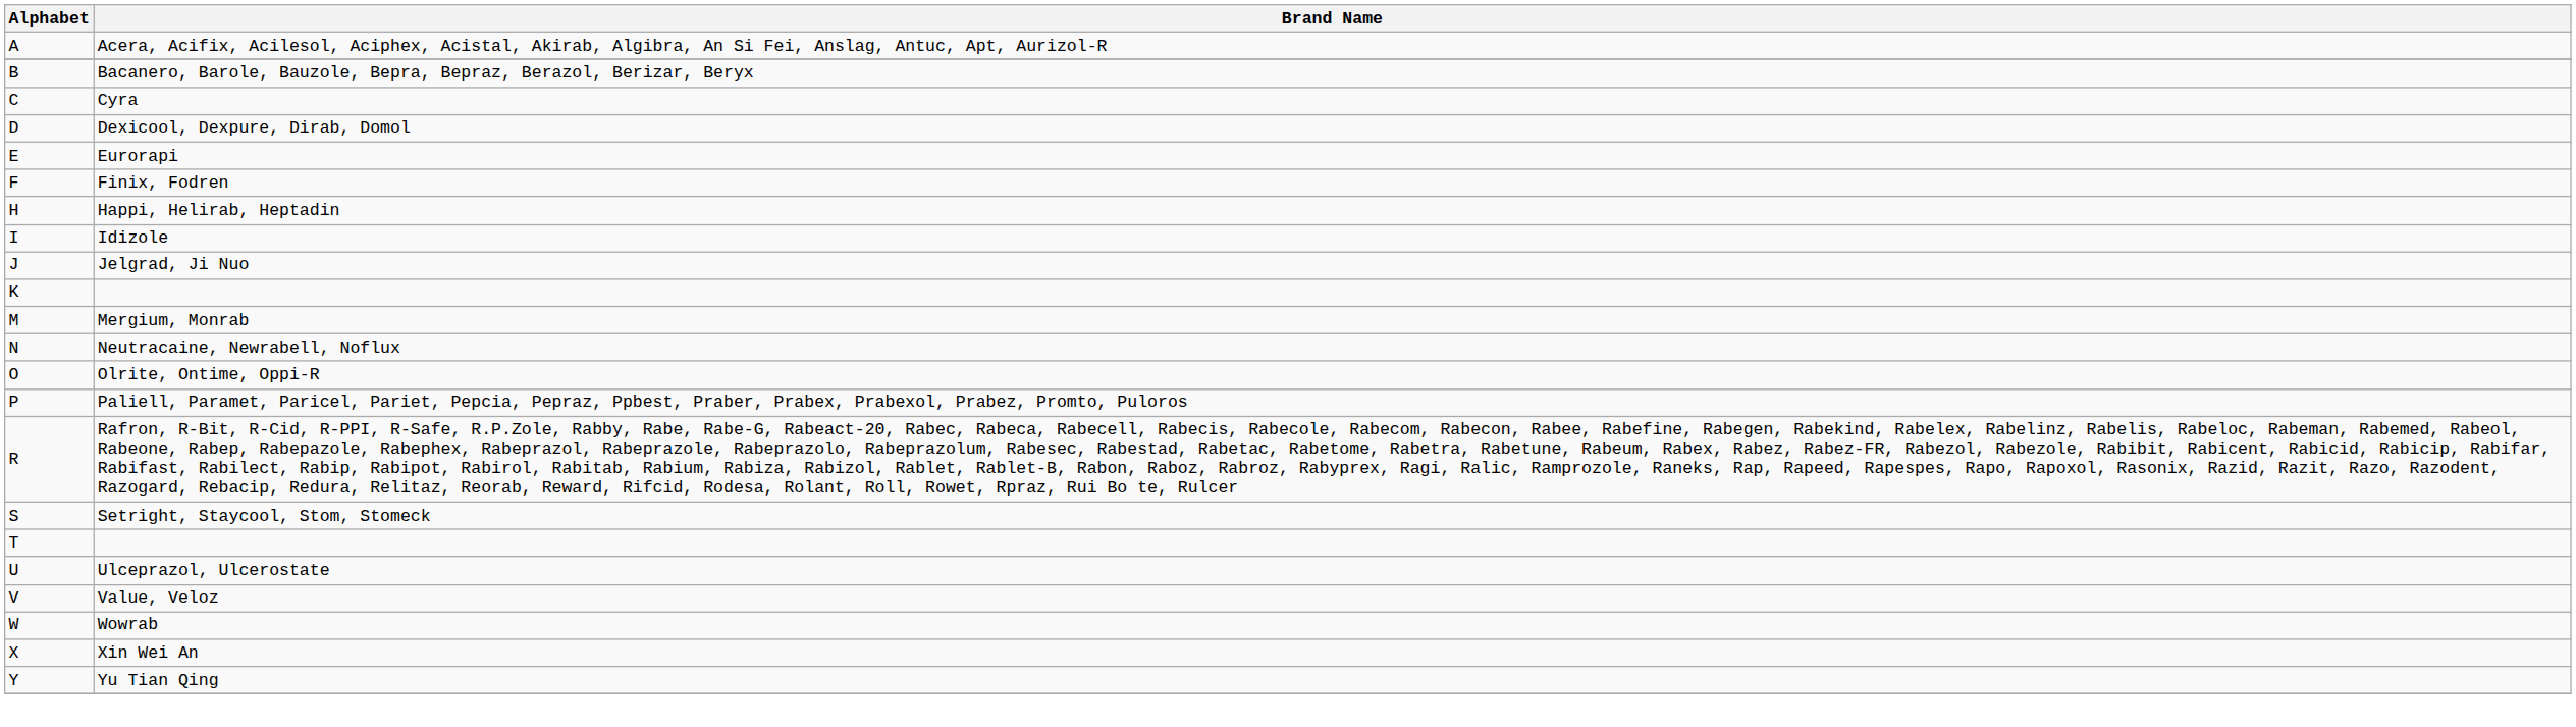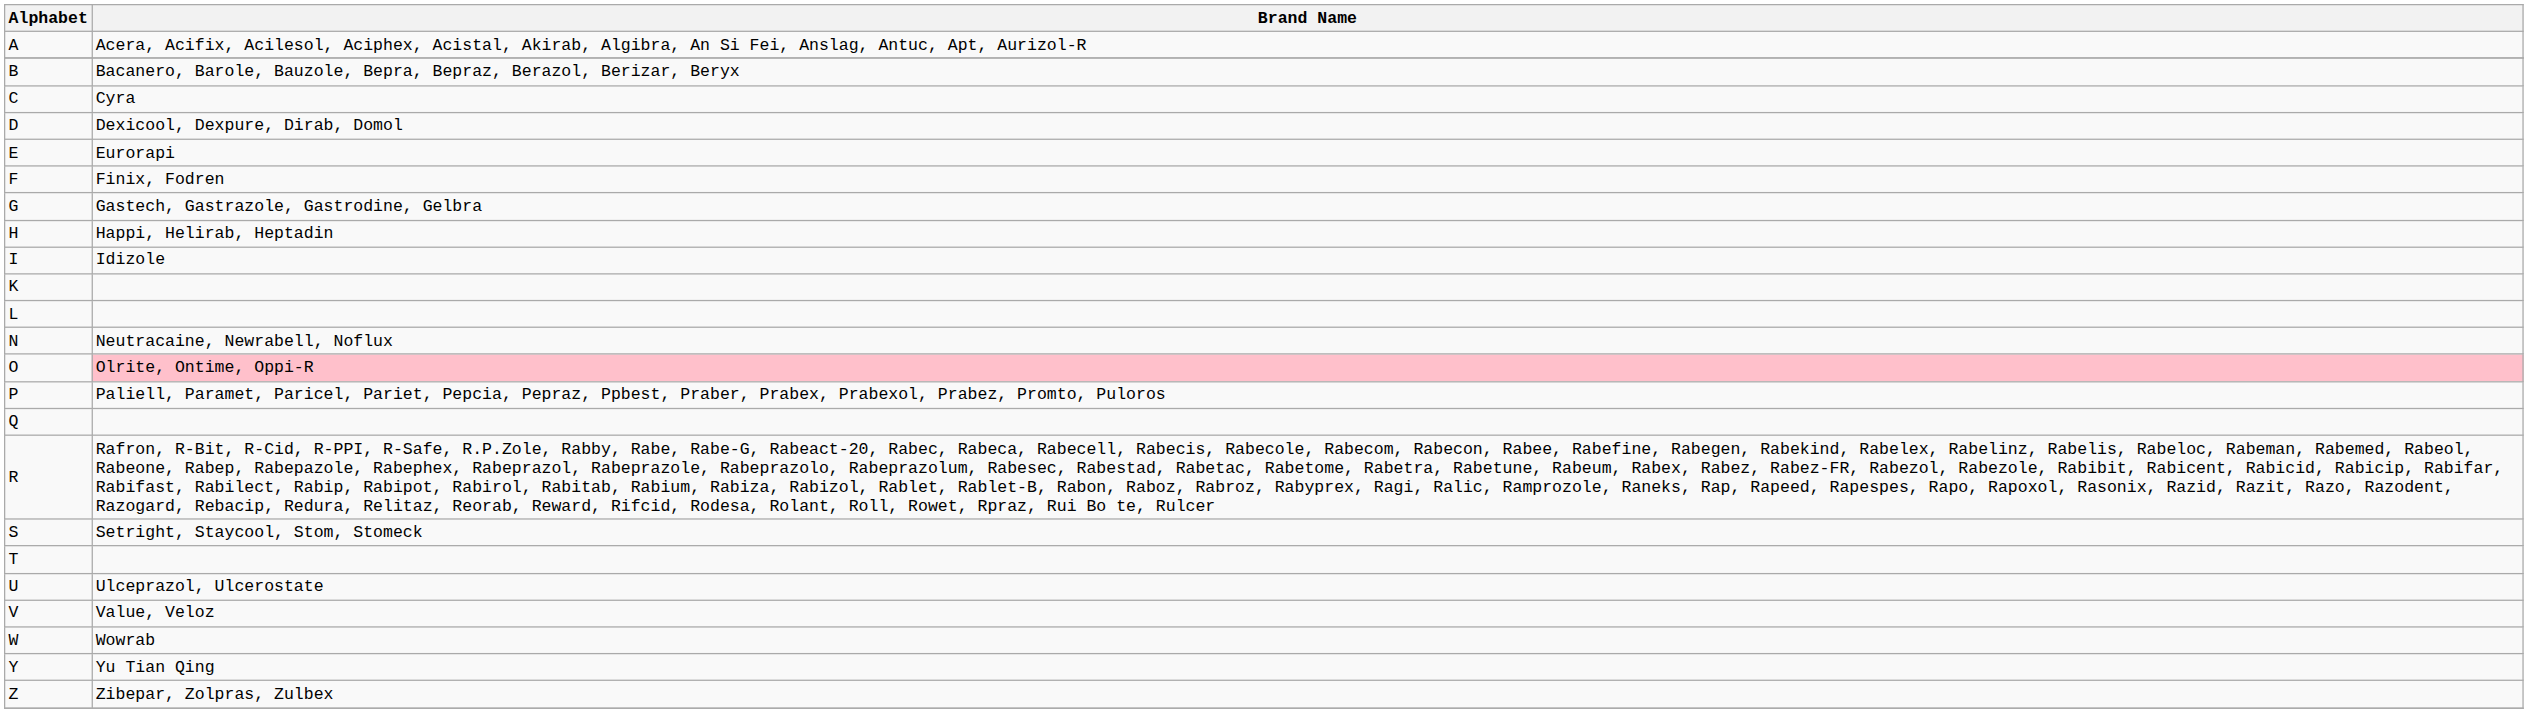 <table class="wikitable mw-collapsible mw-collapsed" style="width:100%">
 <tr>
 <th scope="col">Alphabet</th>
 <th scope="col">Brand Name</th>
 </tr>
 <tr>
 <td>A</td>
 <td>Acera, Acifix, Acilesol, Aciphex, Acistal, Akirab, Algibra, An Si Fei, Anslag, Antuc, Apt, Aurizol-R</td>
 </tr>
 <tr>
 </tr>
 <tr>
 <td>B</td>
 <td>Bacanero, Barole, Bauzole, Bepra, Bepraz, Berazol, Berizar, Beryx</td>
 </tr>
 <tr>
 <td>C</td>
 <td>Cyra</td>
 </tr>
 <tr>
 <td>D</td>
 <td>Dexicool, Dexpure, Dirab, Domol</td>
 </tr>
 <tr>
 <td>E</td>
 <td>Eurorapi</td>
 </tr>
 <tr>
 <td>F</td>
 <td>Finix, Fodren</td>
 </tr>
 <tr>
+<td>G</td>
+<td>Gastech, Gastrazole, Gastrodine, Gelbra</td>
+</tr>
+<tr>
 <td>H</td>
 <td>Happi, Helirab, Heptadin</td>
 </tr>
 <tr>
 <td>I</td>
 <td>Idizole</td>
 </tr>
 <tr>
-<td>J</td>
-<td>Jelgrad, Ji Nuo</td>
-</tr>
-<tr>
 <td>K</td>
 <td></td>
 </tr>
 <tr>
-<td>M</td>
-<td>Mergium, Monrab</td>
+<td>L</td>
+<td></td>
 </tr>
 <tr>
 <td>N</td>
 <td>Neutracaine, Newrabell, Noflux</td>
 </tr>
 <tr>
 <td>O</td>
-<td>Olrite, Ontime, Oppi-R</td>
+<td style="background: pink;">Olrite, Ontime, Oppi-R</td>
 </tr>
 <tr>
 <td>P</td>
 <td>Paliell, Paramet, Paricel, Pariet, Pepcia, Pepraz, Ppbest, Praber, Prabex, Prabexol, Prabez, Promto, Puloros</td>
+</tr>
+<tr>
+<td>Q</td>
+<td></td>
 </tr>
 <tr>
 <td>R</td>
 <td>Rafron, R-Bit, R-Cid, R-PPI, R-Safe, R.P.Zole, Rabby, Rabe, Rabe-G, Rabeact-20, Rabec, Rabeca, Rabecell, Rabecis, Rabecole, Rabecom, Rabecon, Rabee, Rabefine, Rabegen, Rabekind, Rabelex, Rabelinz, Rabelis, Rabeloc, Rabeman, Rabemed, Rabeol, Rabeone, Rabep, Rabepazole, Rabephex, Rabeprazol, Rabeprazole, Rabeprazolo, Rabeprazolum, Rabesec, Rabestad, Rabetac, Rabetome, Rabetra, Rabetune, Rabeum, Rabex, Rabez, Rabez-FR, Rabezol, Rabezole, Rabibit, Rabicent, Rabicid, Rabicip, Rabifar, Rabifast, Rabilect, Rabip, Rabipot, Rabirol, Rabitab, Rabium, Rabiza, Rabizol, Rablet, Rablet-B, Rabon, Raboz, Rabroz, Rabyprex, Ragi, Ralic, Ramprozole, Raneks, Rap, Rapeed, Rapespes, Rapo, Rapoxol, Rasonix, Razid, Razit, Razo, Razodent, Razogard, Rebacip, Redura, Relitaz, Reorab, Reward, Rifcid, Rodesa, Rolant, Roll, Rowet, Rpraz, Rui Bo te, Rulcer</td>
 </tr>
 <tr>
 <td>S</td>
 <td>Setright, Staycool, Stom, Stomeck</td>
 </tr>
 <tr>
 <td>T</td>
 <td></td>
 </tr>
 <tr>
 <td>U</td>
 <td>Ulceprazol, Ulcerostate</td>
 </tr>
 <tr>
 <td>V</td>
 <td>Value, Veloz</td>
 </tr>
 <tr>
 <td>W</td>
 <td>Wowrab</td>
 </tr>
 <tr>
-<td>X</td>
-<td>Xin Wei An</td>
-</tr>
-<tr>
 <td>Y</td>
 <td>Yu Tian Qing</td>
 </tr>
 <tr>
+<td>Z</td>
+<td>Zibepar, Zolpras, Zulbex</td>
+</tr>
+<tr>
 </tr>
 </table>
